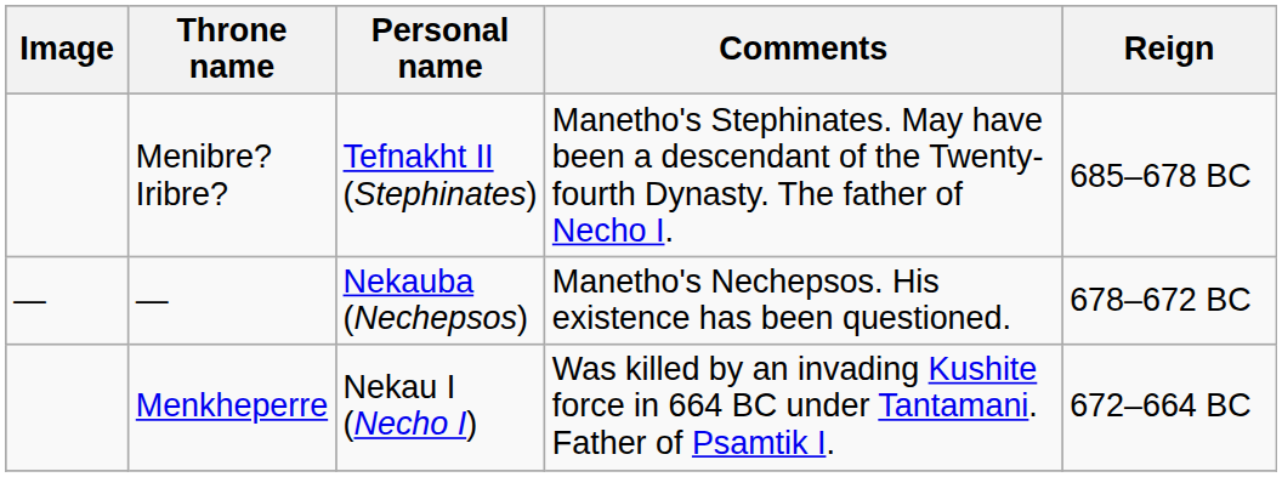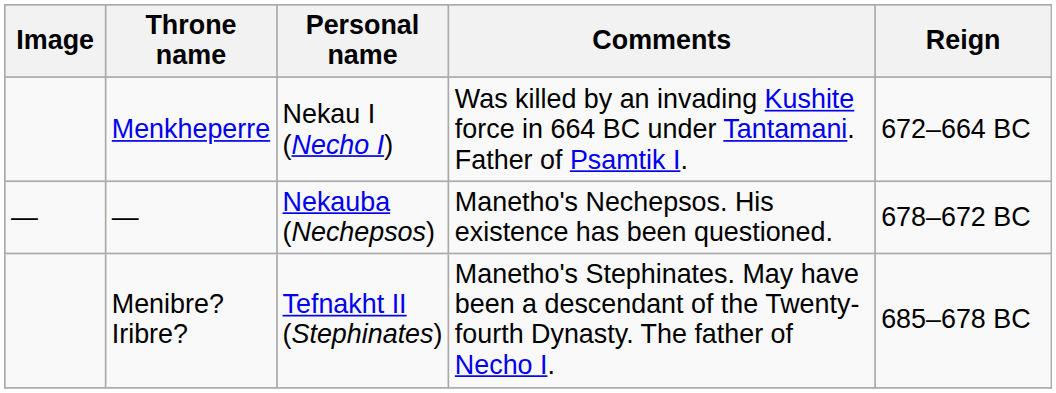 <table class="wikitable" width="100%">
 <tr>
 <th width="10%">Image</th>
 <th width="10%">Throne name</th>
 <th width="10%">Personal name</th>
 <th width="50%">Comments</th>
 <th width="20%">Reign</th>
 </tr>
 <tr>
 <td></td>
-<td>Menibre? Iribre?</td>
-<td><a href='#'>Tefnakht II</a> (<em>Stephinates</em>)</td>
-<td>Manetho's Stephinates. May have been a descendant of the Twenty-fourth Dynasty. The father of <a href='#'>Necho I</a>.</td>
-<td>685–678 BC</td>
+<td><a href='#'>Menkheperre</a></td>
+<td>Nekau I (<em><a href='#'>Necho I</a></em>)</td>
+<td>Was killed by an invading <a href='#'>Kushite</a> force in 664 BC under <a href='#'>Tantamani</a>. Father of <a href='#'>Psamtik I</a>.</td>
+<td>672–664 BC</td>
 </tr>
 <tr>
 <td>—</td>
 <td>—</td>
 <td><a href='#'>Nekauba</a> (<em>Nechepsos</em>)</td>
 <td>Manetho's Nechepsos. His existence has been questioned.</td>
 <td>678–672 BC</td>
 </tr>
 <tr>
 <td></td>
-<td><a href='#'>Menkheperre</a></td>
-<td>Nekau I (<em><a href='#'>Necho I</a></em>)</td>
-<td>Was killed by an invading <a href='#'>Kushite</a> force in 664 BC under <a href='#'>Tantamani</a>. Father of <a href='#'>Psamtik I</a>.</td>
-<td>672–664 BC</td>
+<td>Menibre? Iribre?</td>
+<td><a href='#'>Tefnakht II</a> (<em>Stephinates</em>)</td>
+<td>Manetho's Stephinates. May have been a descendant of the Twenty-fourth Dynasty. The father of <a href='#'>Necho I</a>.</td>
+<td>685–678 BC</td>
 </tr>
 </table>
